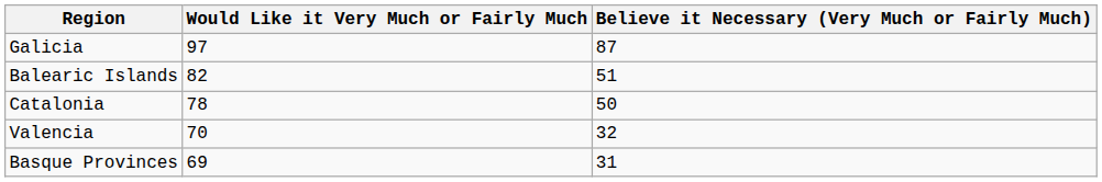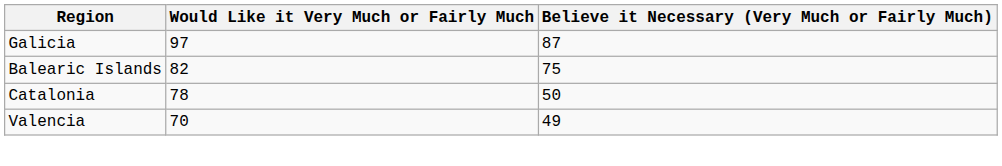 <table class="wikitable sortable">
 <tr>
 <th>Region</th>
 <th>Would Like it Very Much or Fairly Much</th>
 <th>Believe it Necessary (Very Much or Fairly Much)</th>
 </tr>
 <tr>
 <td>Galicia</td>
 <td>97</td>
 <td>87</td>
 </tr>
 <tr>
 <td>Balearic Islands</td>
 <td>82</td>
-<td>51</td>
+<td>75</td>
 </tr>
 <tr>
 <td>Catalonia</td>
 <td>78</td>
 <td>50</td>
 </tr>
 <tr>
 <td>Valencia</td>
 <td>70</td>
-<td>32</td>
-</tr>
-<tr>
-<td>Basque Provinces</td>
-<td>69</td>
-<td>31</td>
+<td>49</td>
 </tr>
 </table>
